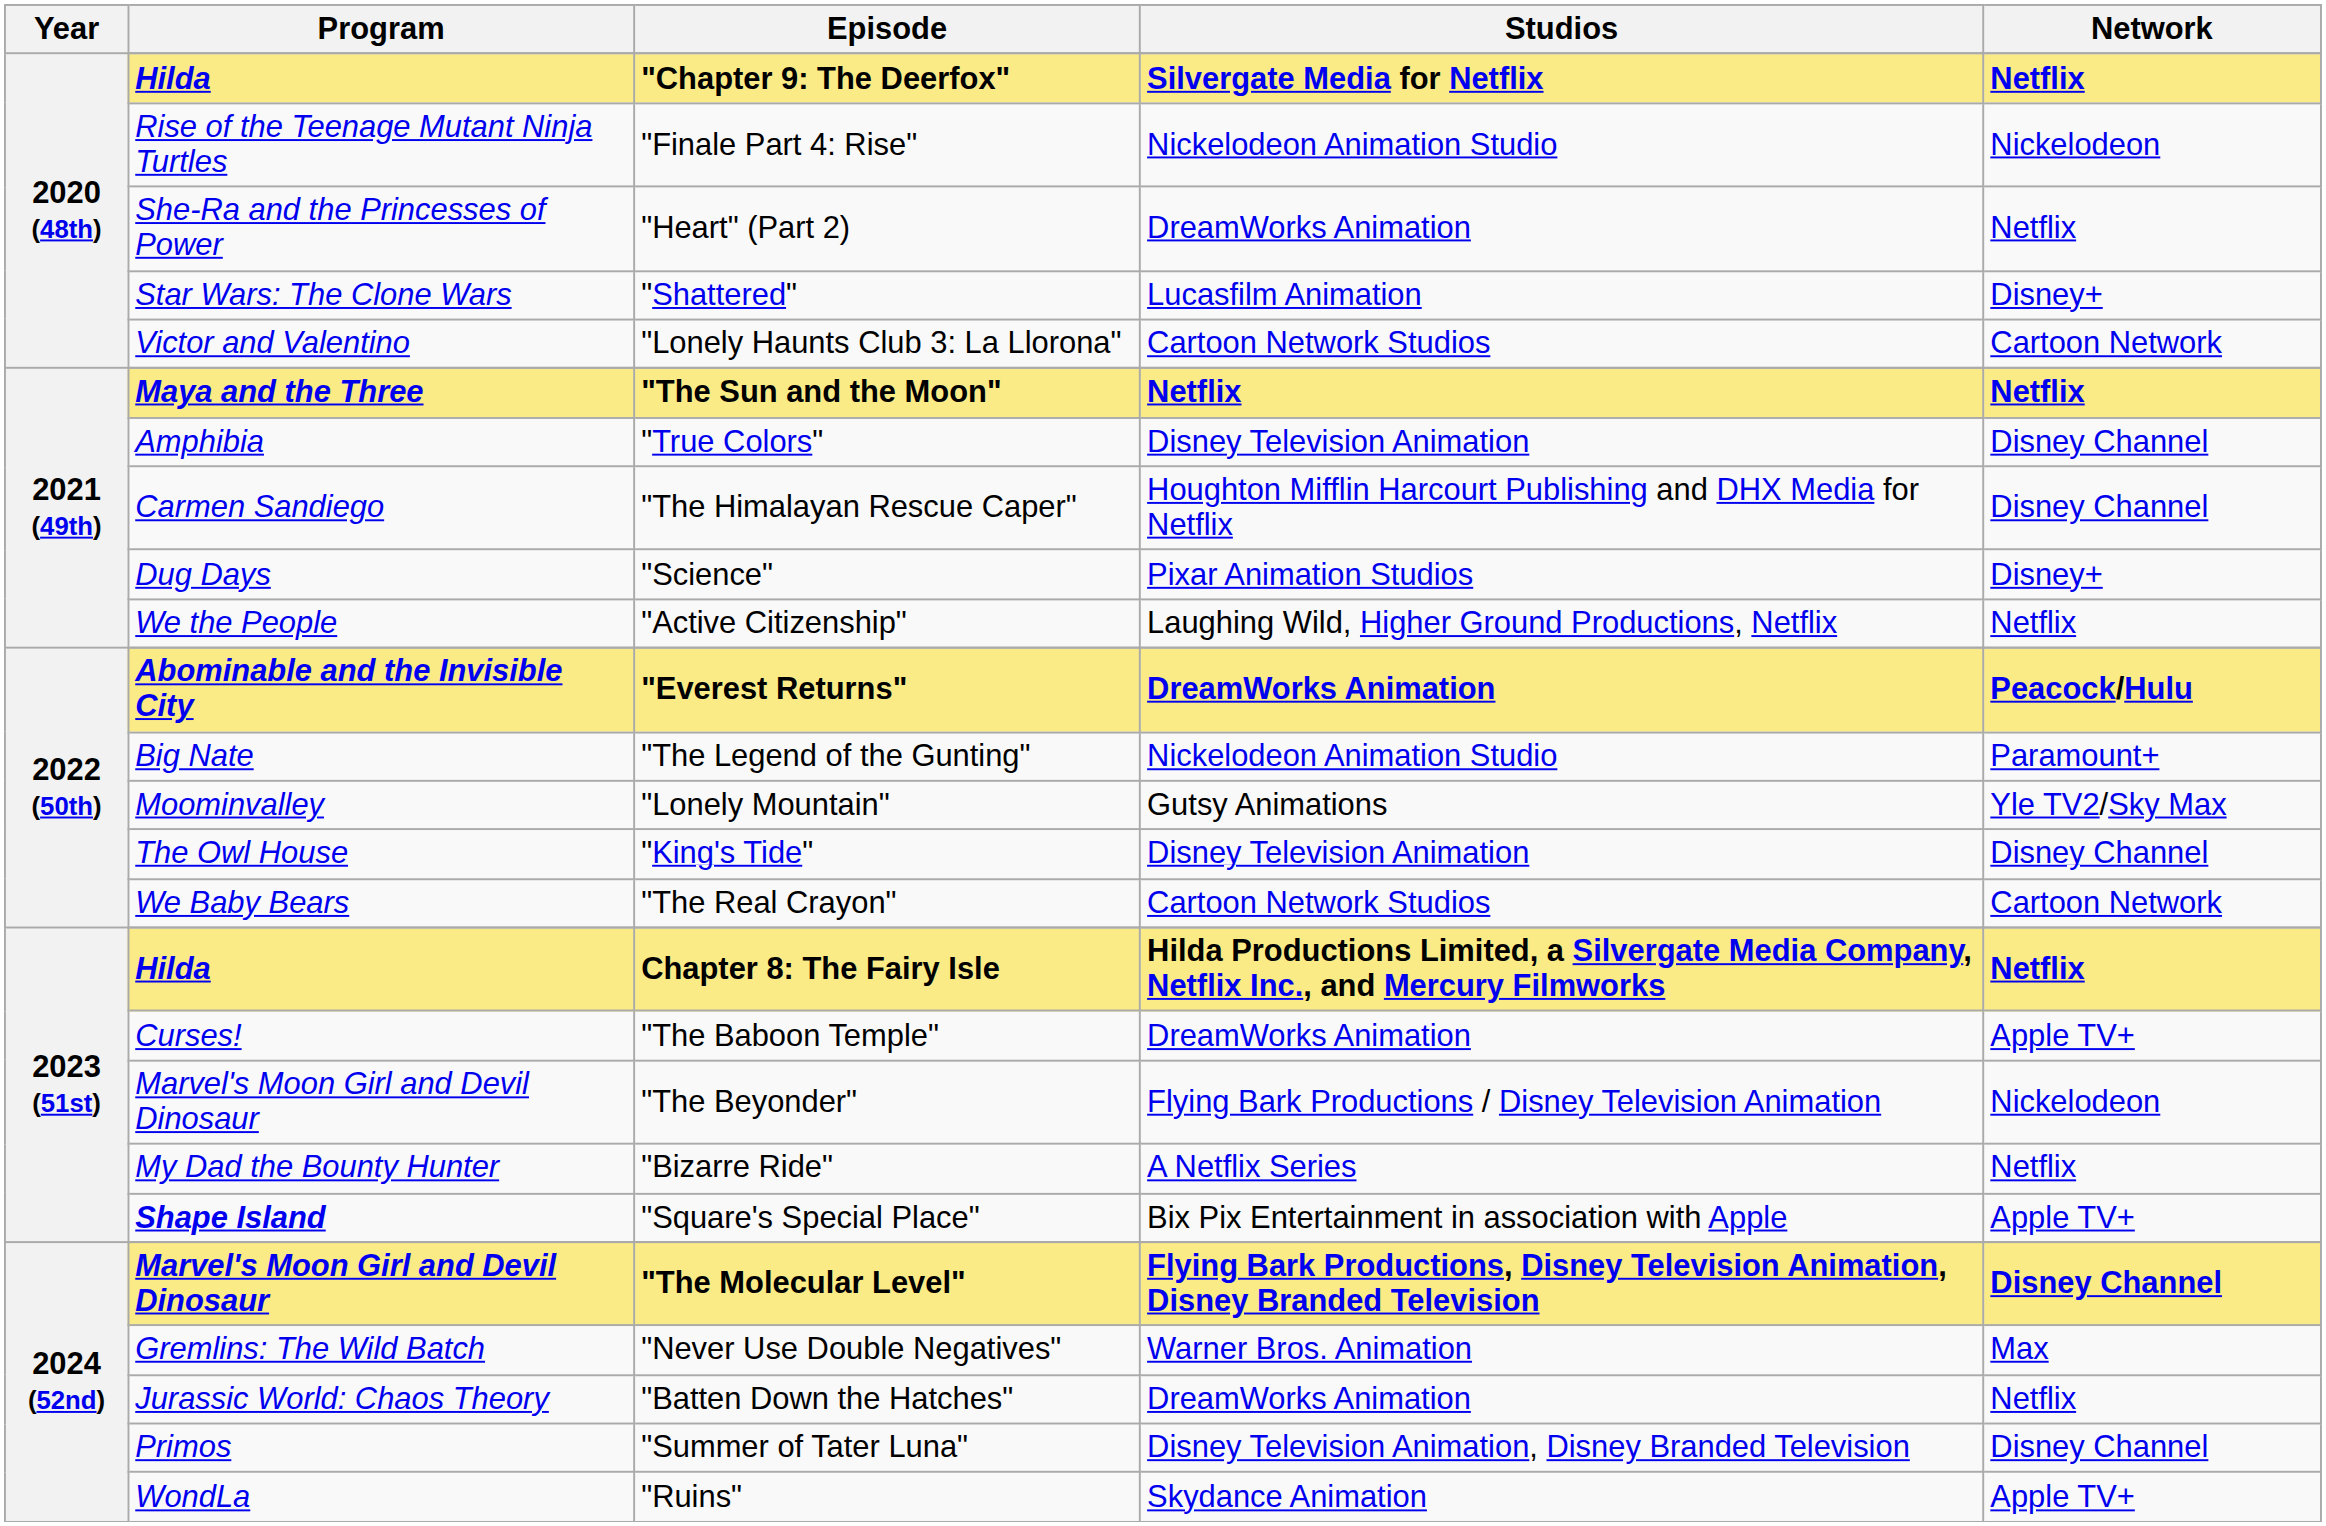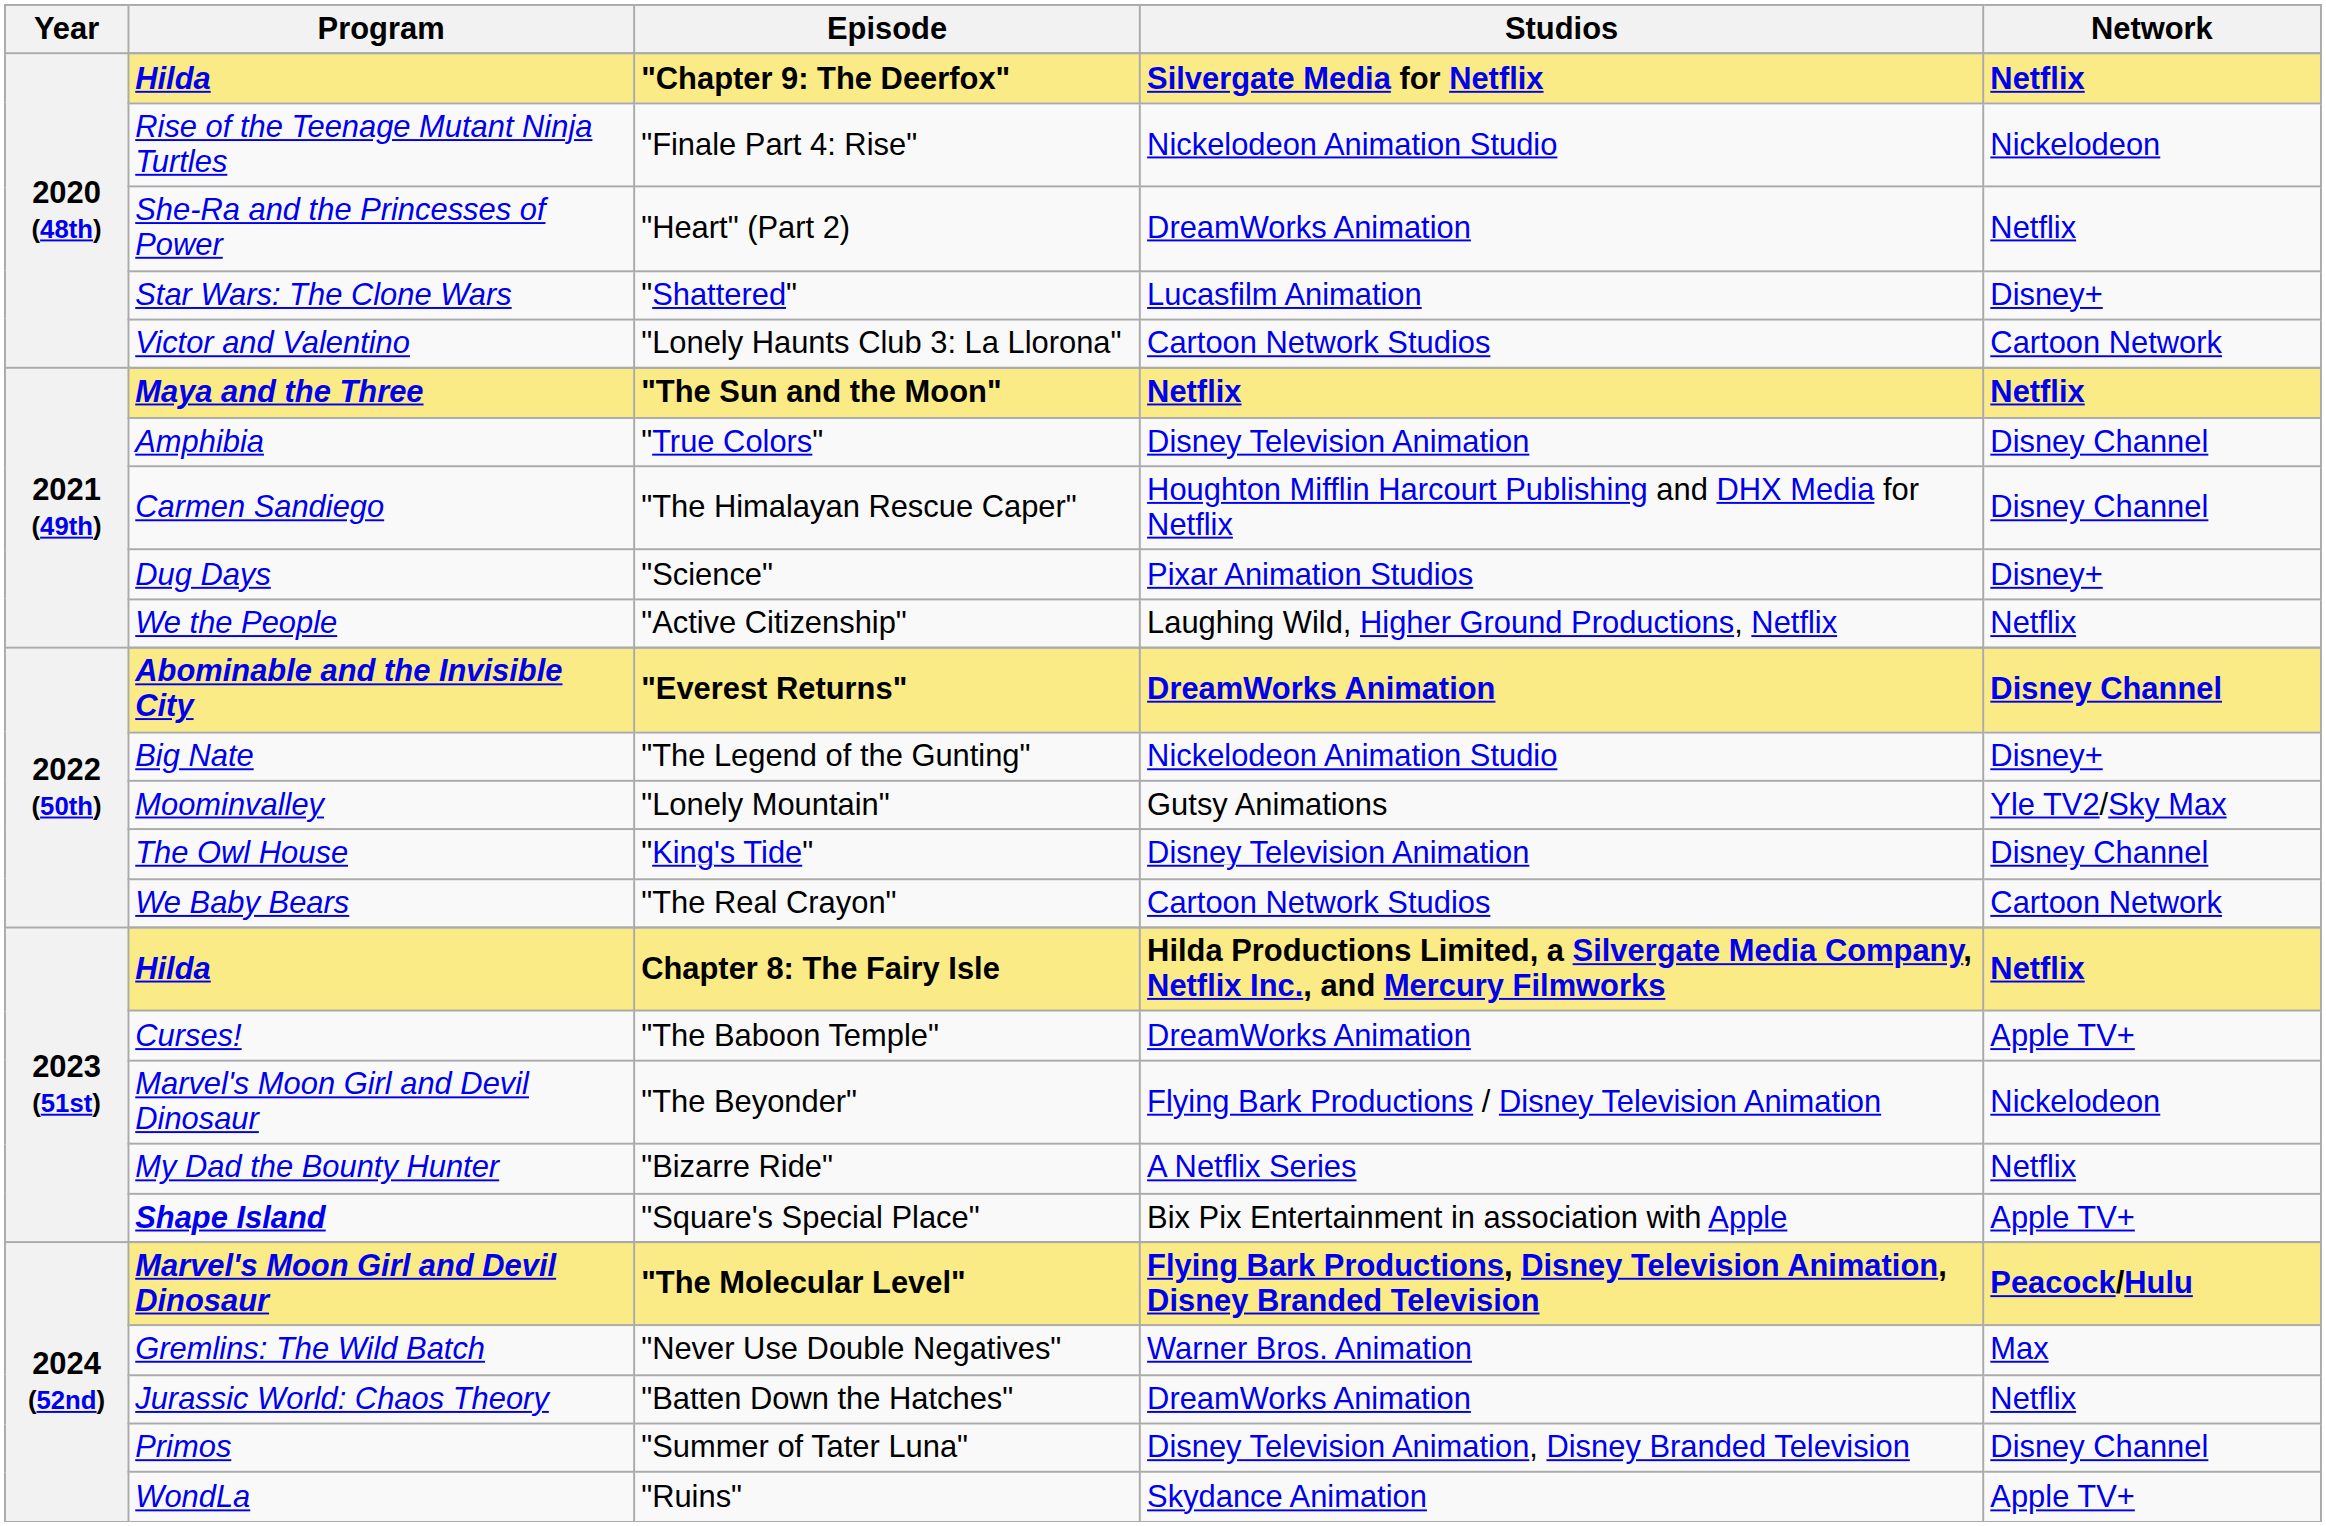 <table class="wikitable" style="width:95%;">
 <tr>
 <th style="width:3%;">Year</th>
 <th style="width:15%;">Program</th>
 <th style="width:15%;">Episode</th>
 <th style="width:25%;">Studios</th>
 <th style="width:10%;">Network</th>
 </tr>
 <tr>
 <th rowspan="6" style="text-align:center;">2020 <br><small>(<a href='#'>48th</a>)</small><br></th>
 </tr>
 <tr style="background:#FAEB86">
 <td><strong><em><a href='#'>Hilda</a></em></strong></td>
 <td><strong>"Chapter 9: The Deerfox"</strong></td>
 <td><strong><a href='#'>Silvergate Media</a> for <a href='#'>Netflix</a></strong></td>
 <td><strong><a href='#'>Netflix</a></strong></td>
 </tr>
 <tr>
 <td><em><a href='#'>Rise of the Teenage Mutant Ninja Turtles</a></em></td>
 <td>"Finale Part 4: Rise"</td>
 <td><a href='#'>Nickelodeon Animation Studio</a></td>
 <td><a href='#'>Nickelodeon</a></td>
 </tr>
 <tr>
 <td><em><a href='#'>She-Ra and the Princesses of Power</a></em></td>
 <td>"Heart" (Part 2)</td>
 <td><a href='#'>DreamWorks Animation</a></td>
 <td><a href='#'>Netflix</a></td>
 </tr>
 <tr>
 <td><em><a href='#'>Star Wars: The Clone Wars</a></em></td>
 <td>"<a href='#'>Shattered</a>"</td>
 <td><a href='#'>Lucasfilm Animation</a></td>
 <td><a href='#'>Disney+</a></td>
 </tr>
 <tr>
 <td><em><a href='#'>Victor and Valentino</a></em></td>
 <td>"Lonely Haunts Club 3: La Llorona"</td>
 <td><a href='#'>Cartoon Network Studios</a></td>
 <td><a href='#'>Cartoon Network</a></td>
 </tr>
 <tr>
 <th rowspan="6" style="text-align:center;">2021 <br><small>(<a href='#'>49th</a>)</small><br></th>
 </tr>
 <tr style="background:#FAEB86">
 <td><strong><em><a href='#'>Maya and the Three</a></em></strong></td>
 <td><strong>"The Sun and the Moon"</strong></td>
 <td><strong><a href='#'>Netflix</a></strong></td>
 <td><strong><a href='#'>Netflix</a></strong></td>
 </tr>
 <tr>
 <td><em><a href='#'>Amphibia</a></em></td>
 <td>"<a href='#'>True Colors</a>"</td>
 <td><a href='#'>Disney Television Animation</a></td>
 <td><a href='#'>Disney Channel</a></td>
 </tr>
 <tr>
 <td><em><a href='#'>Carmen Sandiego</a></em></td>
 <td>"The Himalayan Rescue Caper"</td>
 <td><a href='#'>Houghton Mifflin Harcourt Publishing</a> and <a href='#'>DHX Media</a> for <a href='#'>Netflix</a></td>
 <td><a href='#'>Disney Channel</a></td>
 </tr>
 <tr>
 <td><em><a href='#'>Dug Days</a></em></td>
 <td>"Science"</td>
 <td><a href='#'>Pixar Animation Studios</a></td>
 <td><a href='#'>Disney+</a></td>
 </tr>
 <tr>
 <td><em><a href='#'>We the People</a></em></td>
 <td>"Active Citizenship"</td>
 <td>Laughing Wild, <a href='#'>Higher Ground Productions</a>, <a href='#'>Netflix</a></td>
 <td><a href='#'>Netflix</a></td>
 </tr>
 <tr>
 <th rowspan="6" style="text-align:center;">2022 <br><small>(<a href='#'>50th</a>)</small><br></th>
 </tr>
 <tr style="background:#FAEB86">
 <td><strong><em><a href='#'>Abominable and the Invisible City</a></em></strong></td>
 <td><strong>"Everest Returns"</strong></td>
 <td><strong><a href='#'>DreamWorks Animation</a></strong></td>
-<td><strong><a href='#'>Peacock</a>/<a href='#'>Hulu</a></strong></td>
+<td><strong><a href='#'>Disney Channel</a></strong></td>
 </tr>
 <tr>
 <td><em><a href='#'>Big Nate</a></em></td>
 <td>"The Legend of the Gunting"</td>
 <td><a href='#'>Nickelodeon Animation Studio</a></td>
-<td><a href='#'>Paramount+</a></td>
+<td><a href='#'>Disney+</a></td>
 </tr>
 <tr>
 <td><em><a href='#'>Moominvalley</a></em></td>
 <td>"Lonely Mountain"</td>
 <td>Gutsy Animations</td>
 <td><a href='#'>Yle TV2</a>/<a href='#'>Sky Max</a></td>
 </tr>
 <tr>
 <td><em><a href='#'>The Owl House</a></em></td>
 <td>"<a href='#'>King's Tide</a>"</td>
 <td><a href='#'>Disney Television Animation</a></td>
 <td><a href='#'>Disney Channel</a></td>
 </tr>
 <tr>
 <td><em><a href='#'>We Baby Bears</a></em></td>
 <td>"The Real Crayon"</td>
 <td><a href='#'>Cartoon Network Studios</a></td>
 <td><a href='#'>Cartoon Network</a></td>
 </tr>
 <tr>
 <th rowspan="6" style="text-align:center;">2023 <br><small>(<a href='#'>51st</a>)</small><br></th>
 </tr>
 <tr style="background:#FAEB86">
 <td><strong><em><a href='#'>Hilda</a></em></strong></td>
 <td><strong>Chapter 8: The Fairy Isle</strong></td>
 <td><strong>Hilda Productions Limited, a <a href='#'>Silvergate Media Company</a>, <a href='#'>Netflix Inc.</a>, and <a href='#'>Mercury Filmworks</a></strong></td>
 <td><strong><a href='#'>Netflix</a></strong></td>
 </tr>
 <tr>
 <td><em><a href='#'>Curses!</a></em></td>
 <td>"The Baboon Temple"</td>
 <td><a href='#'>DreamWorks Animation</a></td>
 <td><a href='#'>Apple TV+</a></td>
 </tr>
 <tr>
 <td><em><a href='#'>Marvel's Moon Girl and Devil Dinosaur</a></em></td>
 <td>"The Beyonder"</td>
 <td><a href='#'>Flying Bark Productions</a> / <a href='#'>Disney Television Animation</a></td>
 <td><a href='#'>Nickelodeon</a></td>
 </tr>
 <tr>
 <td><em><a href='#'>My Dad the Bounty Hunter</a></em></td>
 <td>"Bizarre Ride"</td>
 <td><a href='#'>A Netflix Series</a></td>
 <td><a href='#'>Netflix</a></td>
 </tr>
 <tr>
 <td><strong><em><a href='#'>Shape Island</a></em></strong></td>
 <td>"Square's Special Place"</td>
 <td>Bix Pix Entertainment in association with <a href='#'>Apple</a></td>
 <td><a href='#'>Apple TV+</a></td>
 </tr>
 <tr>
 <th rowspan="6" style="text-align:center;">2024 <br><small>(<a href='#'>52nd</a>)</small><br></th>
 </tr>
 <tr style="background:#FAEB86">
 <td><strong><em><a href='#'>Marvel's Moon Girl and Devil Dinosaur</a></em></strong></td>
 <td><strong>"The Molecular Level"</strong></td>
 <td><strong><a href='#'>Flying Bark Productions</a>, <a href='#'>Disney Television Animation</a>, <a href='#'>Disney Branded Television</a></strong></td>
-<td><strong><a href='#'>Disney Channel</a></strong></td>
+<td><strong><a href='#'>Peacock</a>/<a href='#'>Hulu</a></strong></td>
 </tr>
 <tr>
 <td><em><a href='#'>Gremlins: The Wild Batch</a></em></td>
 <td>"Never Use Double Negatives"</td>
 <td><a href='#'>Warner Bros. Animation</a></td>
 <td><a href='#'>Max</a></td>
 </tr>
 <tr>
 <td><em><a href='#'>Jurassic World: Chaos Theory</a></em></td>
 <td>"Batten Down the Hatches"</td>
 <td><a href='#'>DreamWorks Animation</a></td>
 <td><a href='#'>Netflix</a></td>
 </tr>
 <tr>
 <td><em><a href='#'>Primos</a></em></td>
 <td>"Summer of Tater Luna"</td>
 <td><a href='#'>Disney Television Animation</a>, <a href='#'>Disney Branded Television</a></td>
 <td><a href='#'>Disney Channel</a></td>
 </tr>
 <tr>
 <td><em><a href='#'>WondLa</a></em></td>
 <td>"Ruins"</td>
 <td><a href='#'>Skydance Animation</a></td>
 <td><a href='#'>Apple TV+</a></td>
 </tr>
 </table>
